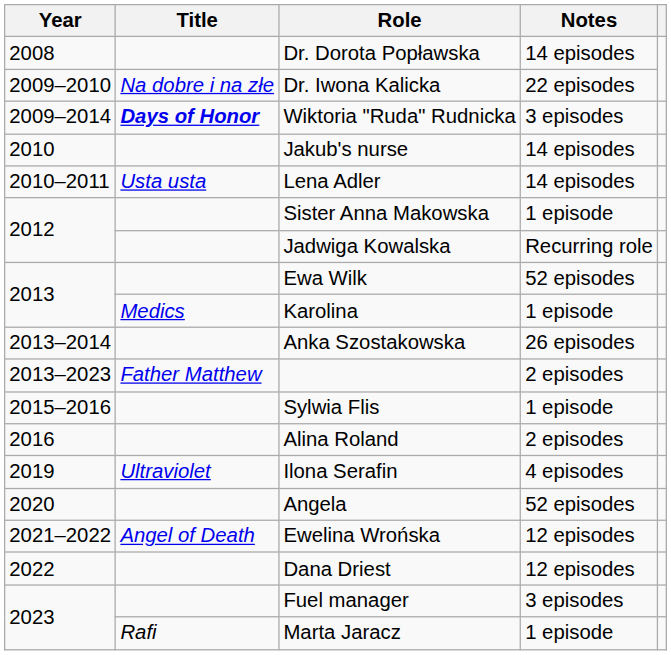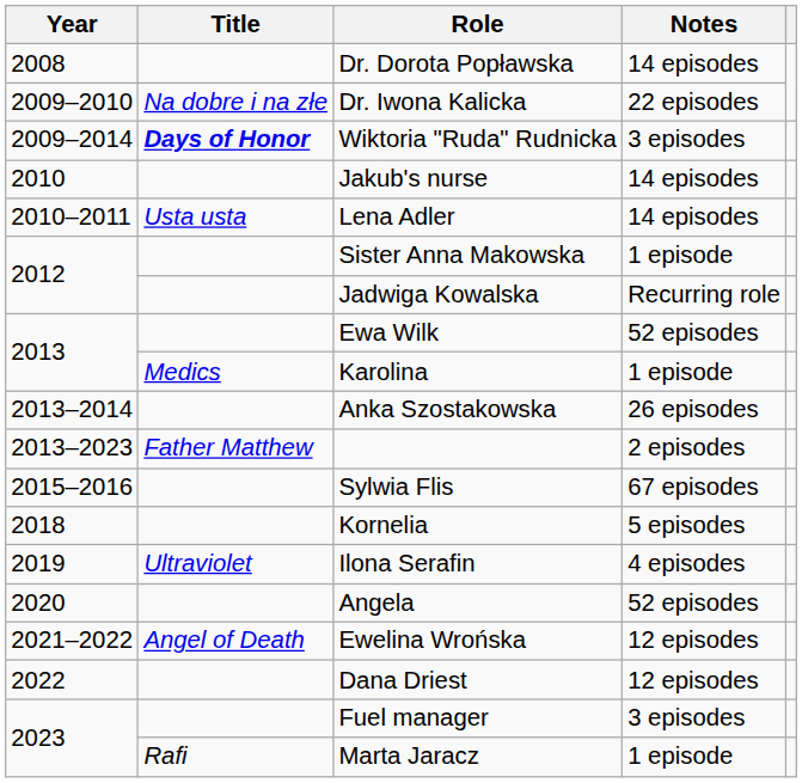 <table class="wikitable sortable">
 <tr>
 <th>Year</th>
 <th>Title</th>
 <th>Role</th>
 <th class="unsortable">Notes</th>
 <th class="unsortable"></th>
 </tr>
 <tr>
 <td>2008</td>
 <td><em></em></td>
 <td>Dr. Dorota Popławska</td>
 <td>14 episodes</td>
 <td rowspan="2"></td>
 </tr>
 <tr>
 <td>2009–2010</td>
 <td><em><a href='#'>Na dobre i na złe</a></em></td>
 <td>Dr. Iwona Kalicka</td>
 <td>22 episodes</td>
 </tr>
 <tr>
 <td>2009–2014</td>
 <td><strong><em><a href='#'>Days of Honor</a></em></strong></td>
 <td>Wiktoria "Ruda" Rudnicka</td>
 <td>3 episodes</td>
 <td></td>
 </tr>
 <tr>
 <td>2010</td>
 <td><em></em></td>
 <td>Jakub's nurse</td>
 <td>14 episodes</td>
 <td></td>
 </tr>
 <tr>
 <td>2010–2011</td>
 <td><em><a href='#'>Usta usta</a></em></td>
 <td>Lena Adler</td>
 <td>14 episodes</td>
 <td></td>
 </tr>
 <tr>
 <td rowspan="2">2012</td>
 <td><em></em></td>
 <td>Sister Anna Makowska</td>
 <td>1 episode</td>
 <td></td>
 </tr>
 <tr>
 <td><em></em></td>
 <td>Jadwiga Kowalska</td>
 <td>Recurring role</td>
 <td></td>
 </tr>
 <tr>
 <td rowspan="2">2013</td>
 <td><em></em></td>
 <td>Ewa Wilk</td>
 <td>52 episodes</td>
 <td></td>
 </tr>
 <tr>
 <td><em><a href='#'>Medics</a></em></td>
 <td>Karolina</td>
 <td>1 episode</td>
 <td></td>
 </tr>
 <tr>
 <td>2013–2014</td>
 <td><em></em></td>
 <td>Anka Szostakowska</td>
 <td>26 episodes</td>
 <td></td>
 </tr>
 <tr>
 <td>2013–2023</td>
 <td><em><a href='#'>Father Matthew</a></em></td>
 <td></td>
 <td>2 episodes</td>
 <td></td>
 </tr>
 <tr>
 <td>2015–2016</td>
 <td><em></em></td>
 <td>Sylwia Flis</td>
-<td>1 episode</td>
+<td>67 episodes</td>
 <td></td>
 </tr>
 <tr>
-<td>2016</td>
+<td>2018</td>
 <td><em></em></td>
-<td>Alina Roland</td>
-<td>2 episodes</td>
+<td>Kornelia</td>
+<td>5 episodes</td>
 <td></td>
 </tr>
 <tr>
 <td>2019</td>
 <td><em><a href='#'>Ultraviolet</a></em></td>
 <td>Ilona Serafin</td>
 <td>4 episodes</td>
 <td></td>
 </tr>
 <tr>
 <td>2020</td>
 <td><em></em></td>
 <td>Angela</td>
 <td>52 episodes</td>
 <td></td>
 </tr>
 <tr>
 <td>2021–2022</td>
 <td><em><a href='#'>Angel of Death</a></em></td>
 <td>Ewelina Wrońska</td>
 <td>12 episodes</td>
 <td></td>
 </tr>
 <tr>
 <td>2022</td>
 <td><em></em></td>
 <td>Dana Driest</td>
 <td>12 episodes</td>
 <td></td>
 </tr>
 <tr>
 <td rowspan="2">2023</td>
 <td><em></em></td>
 <td>Fuel manager</td>
 <td>3 episodes</td>
 <td></td>
 </tr>
 <tr>
 <td><em>Rafi</em></td>
 <td>Marta Jaracz</td>
 <td>1 episode</td>
 <td></td>
 </tr>
 </table>
